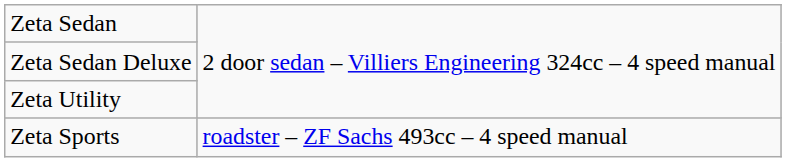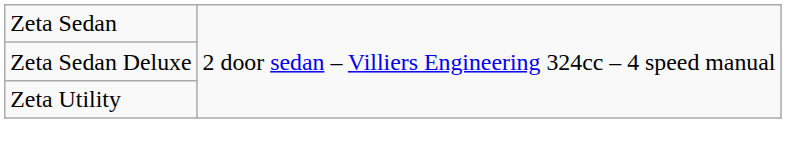 <table class=wikitable>
 <tr>
 <td>Zeta Sedan</td>
 <td rowspan=3>2 door <a href='#'>sedan</a> – <a href='#'>Villiers Engineering</a> 324cc – 4 speed manual</td>
 </tr>
 <tr>
 <td>Zeta Sedan Deluxe</td>
 </tr>
 <tr>
 <td>Zeta Utility</td>
 </tr>
-<tr>
-<td>Zeta Sports</td>
-<td><a href='#'>roadster</a> – <a href='#'>ZF Sachs</a> 493cc – 4 speed manual</td>
-</tr>
 </table>
